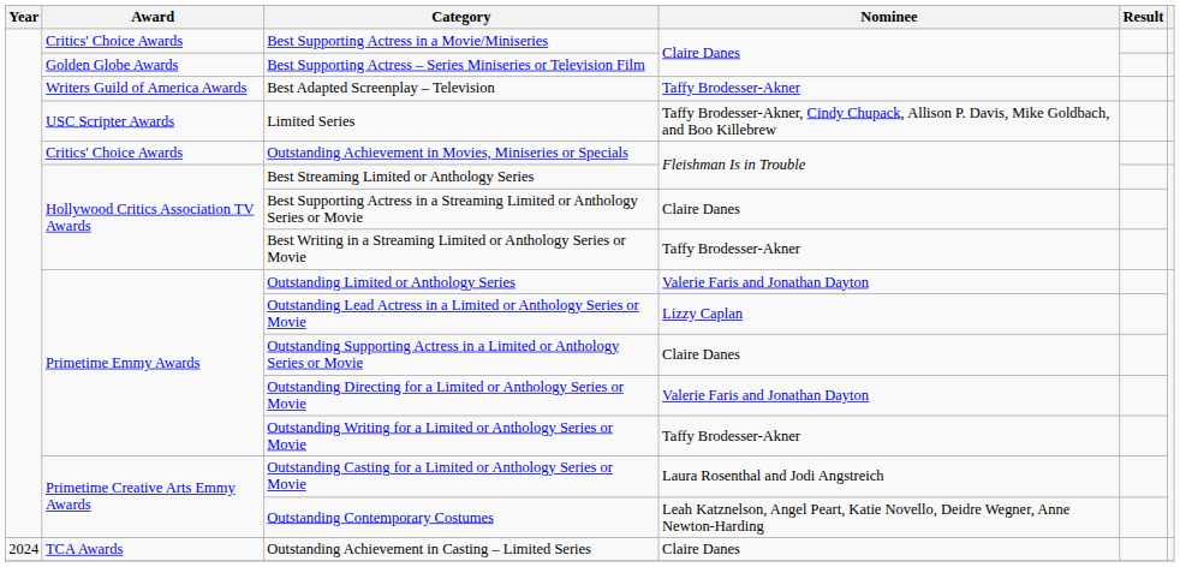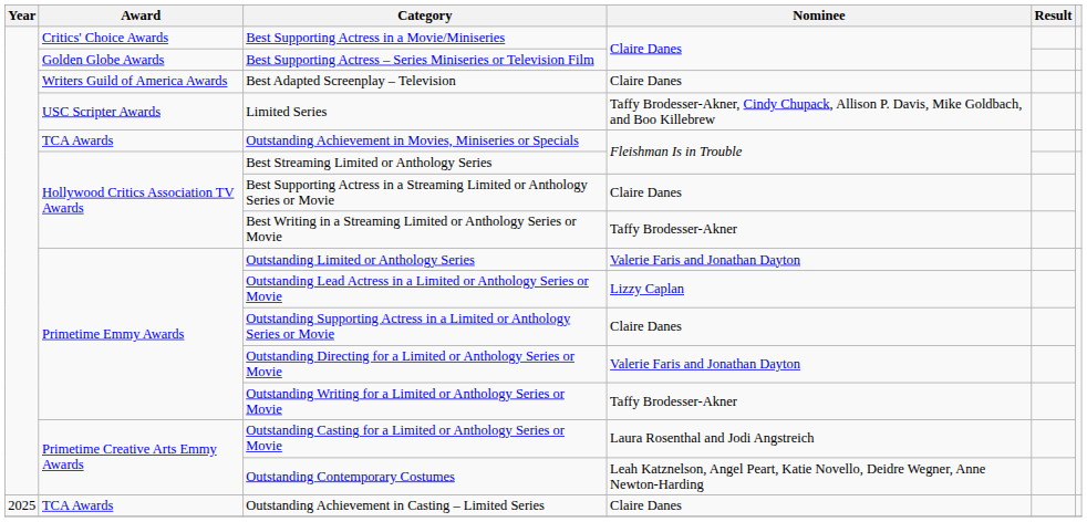 <table class="wikitable sortable">
 <tr>
 <th>Year</th>
 <th>Award</th>
 <th>Category</th>
 <th>Nominee</th>
 <th>Result</th>
 <th></th>
 </tr>
 <tr>
 <td rowspan="15"></td>
 <td><a href='#'>Critics' Choice Awards</a></td>
 <td><a href='#'>Best Supporting Actress in a Movie/Miniseries</a></td>
 <td rowspan="2"><a href='#'>Claire Danes</a></td>
 <td></td>
 <td align="center"></td>
 </tr>
 <tr>
 <td><a href='#'>Golden Globe Awards</a></td>
 <td><a href='#'>Best Supporting Actress – Series Miniseries or Television Film</a></td>
 <td></td>
 <td align="center"></td>
 </tr>
 <tr>
 <td><a href='#'>Writers Guild of America Awards</a></td>
 <td>Best Adapted Screenplay – Television</td>
-<td><a href='#'>Taffy Brodesser-Akner</a> </td>
+<td>Claire Danes</td>
 <td></td>
 <td align="center"></td>
 </tr>
 <tr>
 <td><a href='#'>USC Scripter Awards</a></td>
 <td>Limited Series</td>
 <td>Taffy Brodesser-Akner, <a href='#'>Cindy Chupack</a>, Allison P. Davis, Mike Goldbach, and Boo Killebrew</td>
 <td></td>
 <td align="center"></td>
 </tr>
 <tr>
-<td><a href='#'>Critics' Choice Awards</a></td>
+<td><a href='#'>TCA Awards</a></td>
 <td><a href='#'>Outstanding Achievement in Movies, Miniseries or Specials</a></td>
 <td rowspan=2><em>Fleishman Is in Trouble</em></td>
 <td></td>
 <td align="center"></td>
 </tr>
 <tr>
 <td rowspan="3"><a href='#'>Hollywood Critics Association TV Awards</a></td>
 <td>Best Streaming Limited or Anthology Series</td>
 <td></td>
 <td rowspan="3" align="center"></td>
 </tr>
 <tr>
 <td>Best Supporting Actress in a Streaming Limited or Anthology Series or Movie</td>
 <td>Claire Danes</td>
 <td></td>
 </tr>
 <tr>
 <td>Best Writing in a Streaming Limited or Anthology Series or Movie</td>
 <td>Taffy Brodesser-Akner </td>
 <td></td>
 </tr>
 <tr>
 <td rowspan=5><a href='#'>Primetime Emmy Awards</a></td>
 <td><a href='#'>Outstanding Limited or Anthology Series</a></td>
 <td><a href='#'>Valerie Faris and Jonathan Dayton</a> </td>
 <td></td>
 <td rowspan=7 align="center"></td>
 </tr>
 <tr>
 <td><a href='#'>Outstanding Lead Actress in a Limited or Anthology Series or Movie</a></td>
 <td><a href='#'>Lizzy Caplan</a></td>
 <td></td>
 </tr>
 <tr>
 <td><a href='#'>Outstanding Supporting Actress in a Limited or Anthology Series or Movie</a></td>
 <td>Claire Danes</td>
 <td></td>
 </tr>
 <tr>
 <td><a href='#'>Outstanding Directing for a Limited or Anthology Series or Movie</a></td>
 <td><a href='#'>Valerie Faris and Jonathan Dayton</a> </td>
 <td></td>
 </tr>
 <tr>
 <td><a href='#'>Outstanding Writing for a Limited or Anthology Series or Movie</a></td>
 <td>Taffy Brodesser-Akner </td>
 <td></td>
 </tr>
 <tr>
 <td rowspan=2><a href='#'>Primetime Creative Arts Emmy Awards</a></td>
 <td><a href='#'>Outstanding Casting for a Limited or Anthology Series or Movie</a></td>
 <td>Laura Rosenthal and Jodi Angstreich</td>
 <td></td>
 </tr>
 <tr>
 <td><a href='#'>Outstanding Contemporary Costumes</a></td>
 <td>Leah Katznelson, Angel Peart, Katie Novello, Deidre Wegner, Anne Newton-Harding </td>
 <td></td>
 </tr>
 <tr>
-<td align="center">2024</td>
+<td align="center">2025</td>
 <td><a href='#'>TCA Awards</a></td>
 <td>Outstanding Achievement in Casting – Limited Series</td>
 <td>Claire Danes</td>
 <td></td>
 <td align="center"></td>
 </tr>
 <tr>
 </tr>
 </table>
